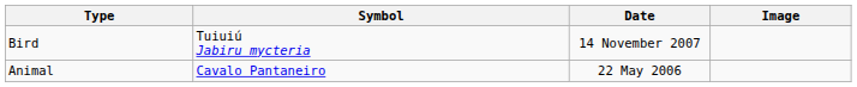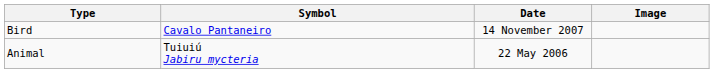 <table class="wikitable">
 <tr>
 <th width="20%">Type</th>
 <th width="40%">Symbol</th>
 <th width="15%">Date</th>
 <th width="15%">Image</th>
 </tr>
 <tr>
 <td>Bird</td>
-<td>Tuiuiú<br><em><a href='#'>Jabiru mycteria</a></em></td>
+<td><a href='#'>Cavalo Pantaneiro</a></td>
 <td align="center">14 November 2007</td>
 <td></td>
 </tr>
 <tr>
 <td>Animal</td>
-<td><a href='#'>Cavalo Pantaneiro</a></td>
+<td>Tuiuiú<br><em><a href='#'>Jabiru mycteria</a></em></td>
 <td align="center">22 May 2006</td>
 <td></td>
 </tr>
 </table>
